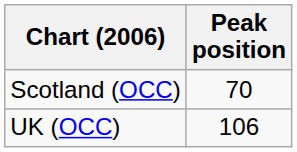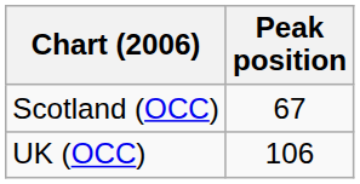 <table class="wikitable">
 <tr>
 <th>Chart (2006)</th>
 <th>Peak<br>position</th>
 </tr>
 <tr>
 <td>Scotland (<a href='#'>OCC</a>)</td>
-<td align="center">70</td>
+<td align="center">67</td>
 </tr>
 <tr>
 <td>UK (<a href='#'>OCC</a>)</td>
 <td align="center">106</td>
 </tr>
 </table>
